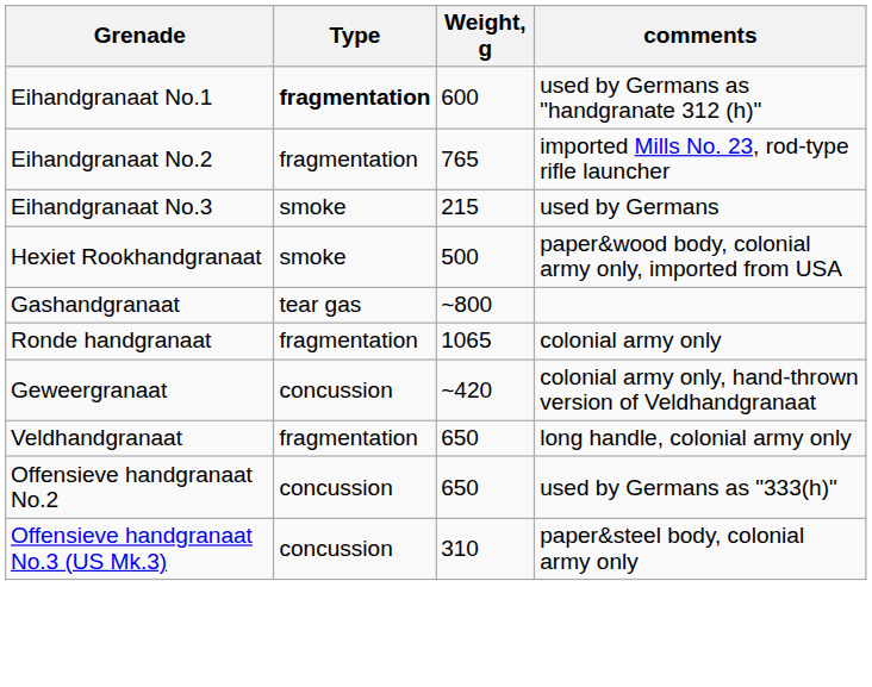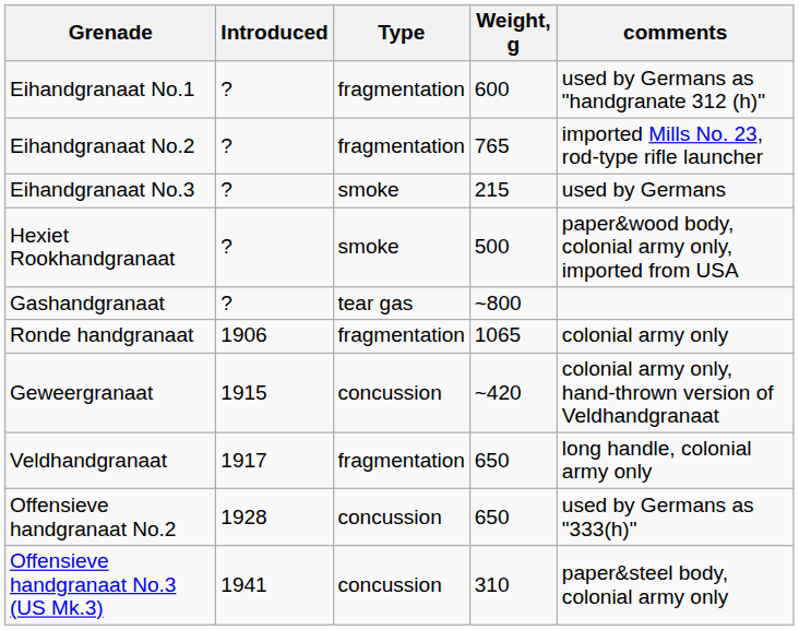 <table class="wikitable sortable">
 <tr>
 <th>Grenade</th>
+<th>Introduced</th>
 <th>Type</th>
 <th>Weight, g</th>
 <th>comments</th>
 </tr>
 <tr>
 <td>Eihandgranaat No.1</td>
-<td><strong>fragmentation</strong></td>
+<td>?</td>
+<td>fragmentation</td>
 <td>600</td>
 <td>used by Germans as "handgranate 312 (h)"</td>
 </tr>
 <tr>
 <td>Eihandgranaat No.2</td>
+<td>?</td>
 <td>fragmentation</td>
 <td>765</td>
 <td>imported <a href='#'>Mills No. 23</a>, rod-type rifle launcher</td>
 </tr>
 <tr>
 <td>Eihandgranaat No.3</td>
+<td>?</td>
 <td>smoke</td>
 <td>215</td>
 <td>used by Germans</td>
 </tr>
 <tr>
 <td>Hexiet Rookhandgranaat</td>
+<td>?</td>
 <td>smoke</td>
 <td>500</td>
 <td>paper&wood body, colonial army only, imported from USA</td>
 </tr>
 <tr>
 <td>Gashandgranaat</td>
+<td>?</td>
 <td>tear gas</td>
 <td>~800</td>
 <td></td>
 </tr>
 <tr>
 <td>Ronde handgranaat</td>
+<td>1906</td>
 <td>fragmentation</td>
 <td>1065</td>
 <td>colonial army only</td>
 </tr>
 <tr>
 <td>Geweergranaat</td>
+<td>1915</td>
 <td>concussion</td>
 <td>~420</td>
 <td>colonial army only, hand-thrown version of Veldhandgranaat</td>
 </tr>
 <tr>
 <td>Veldhandgranaat</td>
+<td>1917</td>
 <td>fragmentation</td>
 <td>650</td>
 <td>long handle, colonial army only</td>
 </tr>
 <tr>
 <td>Offensieve handgranaat No.2</td>
+<td>1928</td>
 <td>concussion</td>
 <td>650</td>
 <td>used by Germans as "333(h)"</td>
 </tr>
 <tr>
 <td><a href='#'>Offensieve handgranaat No.3 (US Mk.3)</a></td>
+<td>1941</td>
 <td>concussion</td>
 <td>310</td>
 <td>paper&steel body, colonial army only</td>
 </tr>
 </table>
